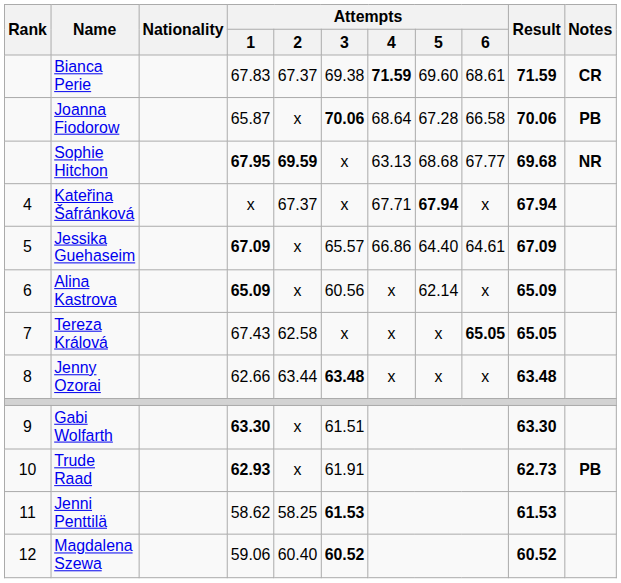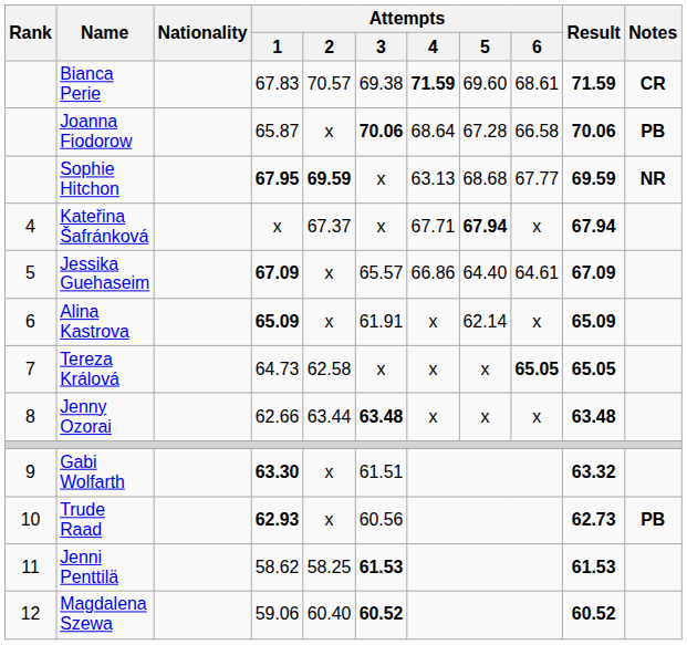 <table class="wikitable sortable" style="text-align:center">
 <tr>
 <th rowspan=2>Rank</th>
 <th rowspan=2>Name</th>
 <th rowspan=2>Nationality</th>
 <th colspan=6>Attempts</th>
 <th rowspan=2>Result</th>
 <th rowspan=2>Notes</th>
 </tr>
 <tr>
 <th>1</th>
 <th>2</th>
 <th>3</th>
 <th>4</th>
 <th>5</th>
 <th>6</th>
 </tr>
 <tr>
 <td></td>
 <td align=left><a href='#'>Bianca Perie</a></td>
 <td align=left></td>
 <td>67.83</td>
-<td>67.37</td>
+<td>70.57</td>
 <td>69.38</td>
 <td><strong>71.59</strong></td>
 <td>69.60</td>
 <td>68.61</td>
 <td><strong>71.59</strong></td>
 <td><strong>CR</strong></td>
 </tr>
 <tr>
 <td></td>
 <td align=left><a href='#'>Joanna Fiodorow</a></td>
 <td align=left></td>
 <td>65.87</td>
 <td>x</td>
 <td><strong>70.06</strong></td>
 <td>68.64</td>
 <td>67.28</td>
 <td>66.58</td>
 <td><strong>70.06</strong></td>
 <td><strong>PB</strong></td>
 </tr>
 <tr>
 <td></td>
 <td align=left><a href='#'>Sophie Hitchon</a></td>
 <td align=left></td>
 <td><strong>67.95</strong></td>
 <td><strong>69.59</strong></td>
 <td>x</td>
 <td>63.13</td>
 <td>68.68</td>
 <td>67.77</td>
-<td><strong>69.68</strong></td>
+<td><strong>69.59</strong></td>
 <td><strong>NR</strong></td>
 </tr>
 <tr>
 <td>4</td>
 <td align=left><a href='#'>Kateřina Šafránková</a></td>
 <td align=left></td>
 <td>x</td>
 <td>67.37</td>
 <td>x</td>
 <td>67.71</td>
 <td><strong>67.94</strong></td>
 <td>x</td>
 <td><strong>67.94</strong></td>
 <td></td>
 </tr>
 <tr>
 <td>5</td>
 <td align=left><a href='#'>Jessika Guehaseim</a></td>
 <td align=left></td>
 <td><strong>67.09</strong></td>
 <td>x</td>
 <td>65.57</td>
 <td>66.86</td>
 <td>64.40</td>
 <td>64.61</td>
 <td><strong>67.09</strong></td>
 <td></td>
 </tr>
 <tr>
 <td>6</td>
 <td align=left><a href='#'>Alina Kastrova</a></td>
 <td align=left></td>
 <td><strong>65.09</strong></td>
 <td>x</td>
-<td>60.56</td>
+<td>61.91</td>
 <td>x</td>
 <td>62.14</td>
 <td>x</td>
 <td><strong>65.09</strong></td>
 <td></td>
 </tr>
 <tr>
 <td>7</td>
 <td align=left><a href='#'>Tereza Králová</a></td>
 <td align=left></td>
-<td>67.43</td>
+<td>64.73</td>
 <td>62.58</td>
 <td>x</td>
 <td>x</td>
 <td>x</td>
 <td><strong>65.05</strong></td>
 <td><strong>65.05</strong></td>
 <td></td>
 </tr>
 <tr>
 <td>8</td>
 <td align=left><a href='#'>Jenny Ozorai</a></td>
 <td align=left></td>
 <td>62.66</td>
 <td>63.44</td>
 <td><strong>63.48</strong></td>
 <td>x</td>
 <td>x</td>
 <td>x</td>
 <td><strong>63.48</strong></td>
 <td></td>
 </tr>
 <tr>
 <td colspan=11 bgcolor=lightgray></td>
 </tr>
 <tr>
 <td>9</td>
 <td align=left><a href='#'>Gabi Wolfarth</a></td>
 <td align=left></td>
 <td><strong>63.30</strong></td>
 <td>x</td>
 <td>61.51</td>
 <td colspan=3></td>
-<td><strong>63.30</strong></td>
+<td><strong>63.32</strong></td>
 <td></td>
 </tr>
 <tr>
 <td>10</td>
 <td align=left><a href='#'>Trude Raad</a></td>
 <td align=left></td>
 <td><strong>62.93</strong></td>
 <td>x</td>
-<td>61.91</td>
+<td>60.56</td>
 <td colspan=3></td>
 <td><strong>62.73</strong></td>
 <td><strong>PB</strong></td>
 </tr>
 <tr>
 <td>11</td>
 <td align=left><a href='#'>Jenni Penttilä</a></td>
 <td align=left></td>
 <td>58.62</td>
 <td>58.25</td>
 <td><strong>61.53</strong></td>
 <td colspan=3></td>
 <td><strong>61.53</strong></td>
 <td></td>
 </tr>
 <tr>
 <td>12</td>
 <td align=left><a href='#'>Magdalena Szewa</a></td>
 <td align=left></td>
 <td>59.06</td>
 <td>60.40</td>
 <td><strong>60.52</strong></td>
 <td colspan=3></td>
 <td><strong>60.52</strong></td>
 <td></td>
 </tr>
 </table>
